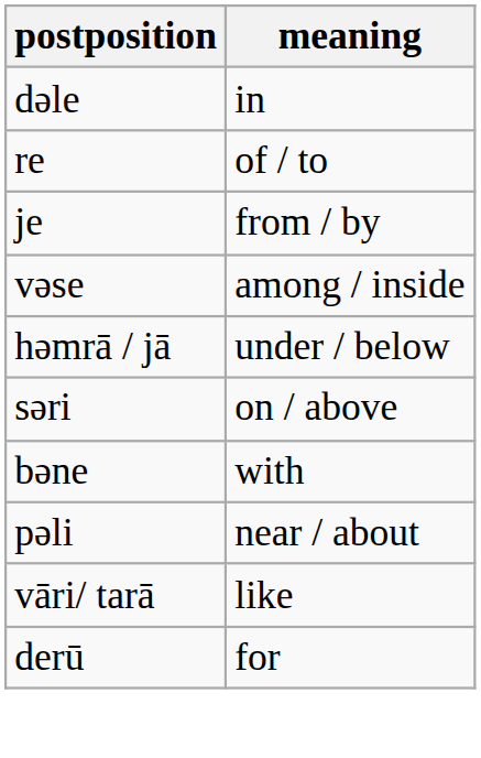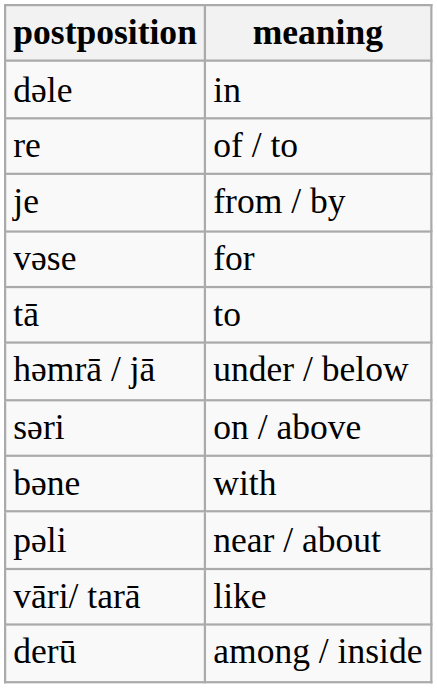 <table class="wikitable">
 <tr>
 <th>postposition</th>
 <th>meaning</th>
 </tr>
 <tr>
 <td>dəle</td>
 <td>in</td>
 </tr>
 <tr>
 <td>re</td>
 <td>of / to</td>
 </tr>
 <tr>
 <td>je</td>
 <td>from / by</td>
 </tr>
 <tr>
 <td>vəse</td>
-<td>among / inside</td>
+<td>for</td>
+</tr>
+<tr>
+<td>tā</td>
+<td>to</td>
 </tr>
 <tr>
 <td>həmrā / jā</td>
 <td>under / below</td>
 </tr>
 <tr>
 <td>səri</td>
 <td>on / above</td>
 </tr>
 <tr>
 <td>bəne</td>
 <td>with</td>
 </tr>
 <tr>
 <td>pəli</td>
 <td>near / about</td>
 </tr>
 <tr>
 <td>vāri/ tarā</td>
 <td>like</td>
 </tr>
 <tr>
 <td>derū</td>
-<td>for</td>
+<td>among / inside</td>
 </tr>
 </table>
